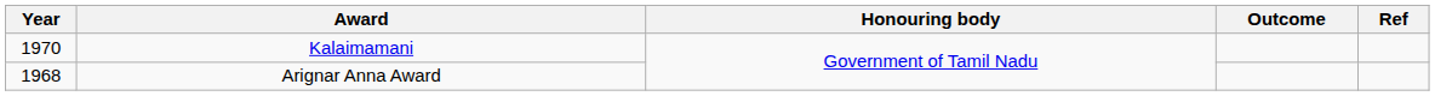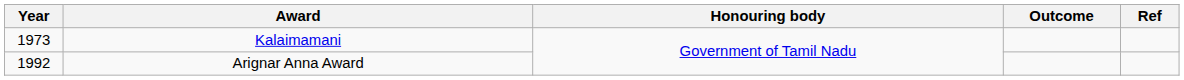 <table class="wikitable" style="width:100%;">
 <tr>
 <th width=5%>Year</th>
 <th style="width:40%;">Award</th>
 <th style="width:40%;">Honouring body</th>
 <th style="width:10%;">Outcome</th>
 <th style="width:5%;">Ref</th>
 </tr>
 <tr>
-<td style="text-align:center;">1970</td>
+<td style="text-align:center;">1973</td>
 <td style="text-align:center;"><a href='#'>Kalaimamani</a></td>
 <td rowspan="2" style="text-align:center;"><a href='#'>Government of Tamil Nadu</a></td>
 <td></td>
 <td></td>
 </tr>
 <tr>
-<td style="text-align:center;">1968</td>
+<td style="text-align:center;">1992</td>
 <td style="text-align:center;">Arignar Anna Award</td>
 <td></td>
 <td></td>
 </tr>
 </table>
